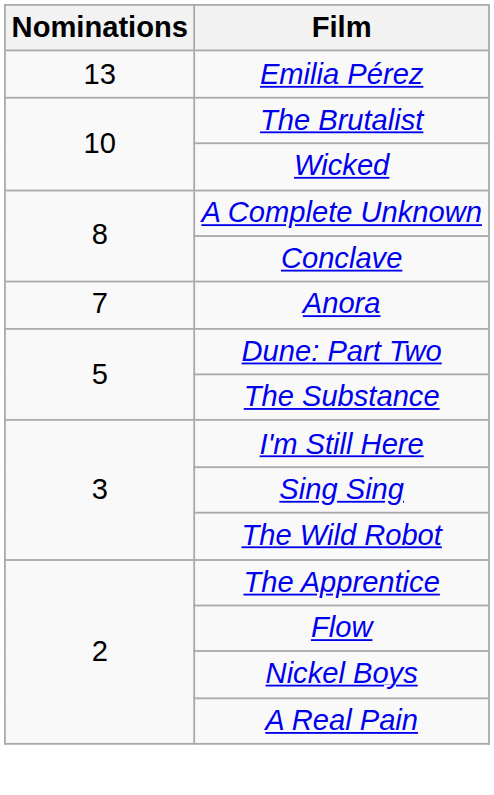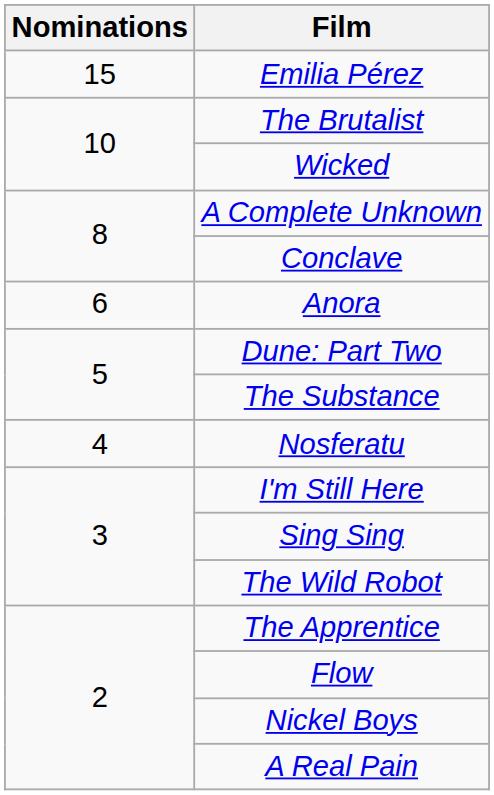 <table class="wikitable plainrowheaders" style="text-align: center; margin-right:1em;">
 <tr>
 <th scope="col" style="width:55px;">Nominations</th>
 <th scope="col" style="text-align:center;">Film</th>
 </tr>
 <tr>
-<td scope="row" style="text-align:center">13</td>
+<td scope="row" style="text-align:center">15</td>
 <td><em><a href='#'>Emilia Pérez</a></em></td>
 </tr>
 <tr>
 <td scope="row" rowspan="2" style="text-align:center">10</td>
 <td><em><a href='#'>The Brutalist</a></em></td>
 </tr>
 <tr>
 <td><em><a href='#'>Wicked</a></em></td>
 </tr>
 <tr>
 <td scope="row" rowspan="2" style="text-align:center">8</td>
 <td><em><a href='#'>A Complete Unknown</a></em></td>
 </tr>
 <tr>
 <td><em><a href='#'>Conclave</a></em></td>
 </tr>
 <tr>
-<td scope="row" style="text-align:center">7</td>
+<td scope="row" style="text-align:center">6</td>
 <td><em><a href='#'>Anora</a></em></td>
 </tr>
 <tr>
 <td scope="row" rowspan="2" style="text-align:center">5</td>
 <td><em><a href='#'>Dune: Part Two</a></em></td>
 </tr>
 <tr>
 <td><em><a href='#'>The Substance</a></em></td>
+</tr>
+<tr>
+<td scope="row" style="text-align:center">4</td>
+<td><em><a href='#'>Nosferatu</a></em></td>
 </tr>
 <tr>
 <td scope="row" rowspan="3" style="text-align:center">3</td>
 <td><em><a href='#'>I'm Still Here</a></em></td>
 </tr>
 <tr>
 <td><em><a href='#'>Sing Sing</a></em></td>
 </tr>
 <tr>
 <td><em><a href='#'>The Wild Robot</a></em></td>
 </tr>
 <tr>
 <td scope="row" rowspan="4" style="text-align:center">2</td>
 <td><em><a href='#'>The Apprentice</a></em></td>
 </tr>
 <tr>
 <td><em><a href='#'>Flow</a></em></td>
 </tr>
 <tr>
 <td><em><a href='#'>Nickel Boys</a></em></td>
 </tr>
 <tr>
 <td><em><a href='#'>A Real Pain</a></em></td>
 </tr>
 </table>
